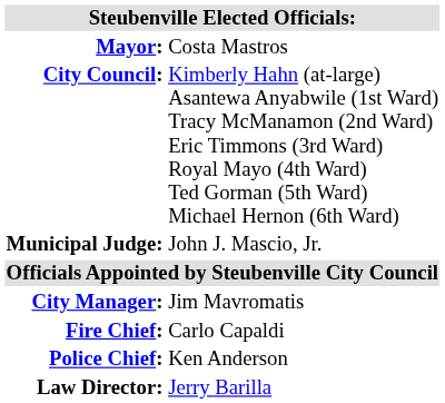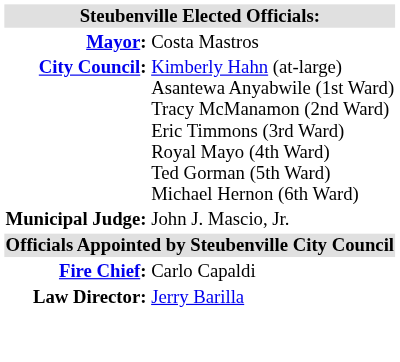 <table class=toccolours>
 <tr>
 <th colspan="2" style="background:#e0e0e0; text-align:center;">Steubenville Elected Officials:</th>
 </tr>
 <tr>
 <td valign=top align=right><strong><a href='#'>Mayor</a>:</strong></td>
 <td>Costa Mastros</td>
 </tr>
 <tr>
 <td style="vertical-align:top; text-align:right;"><strong><a href='#'>City Council</a>:</strong></td>
 <td><a href='#'>Kimberly Hahn</a> (at-large)<br>Asantewa Anyabwile (1st Ward)<br>Tracy McManamon (2nd Ward)<br>Eric Timmons (3rd Ward)<br>Royal Mayo (4th Ward)<br>Ted Gorman (5th Ward)<br>Michael Hernon  (6th Ward)</td>
 </tr>
 <tr>
 <td style="vertical-align:top; text-align:right;"><strong>Municipal Judge:</strong></td>
 <td>John J. Mascio, Jr.</td>
 </tr>
 <tr>
 <th colspan="2" style="background:#e0e0e0; text-align:center;">Officials Appointed by Steubenville City Council</th>
 </tr>
 <tr>
-<td style="vertical-align:top; text-align:right;"><strong><a href='#'>City Manager</a>:</strong></td>
-<td>Jim Mavromatis</td>
-</tr>
-<tr>
 <td style="vertical-align:top; text-align:right;"><strong><a href='#'>Fire Chief</a>:</strong></td>
 <td>Carlo Capaldi</td>
-</tr>
-<tr>
-<td style="vertical-align:top; text-align:right;"><strong><a href='#'>Police Chief</a>:</strong></td>
-<td>Ken Anderson</td>
 </tr>
 <tr>
 <td style="vertical-align:top; text-align:right;"><strong>Law Director:</strong></td>
 <td><a href='#'>Jerry Barilla</a></td>
 </tr>
 </table>
